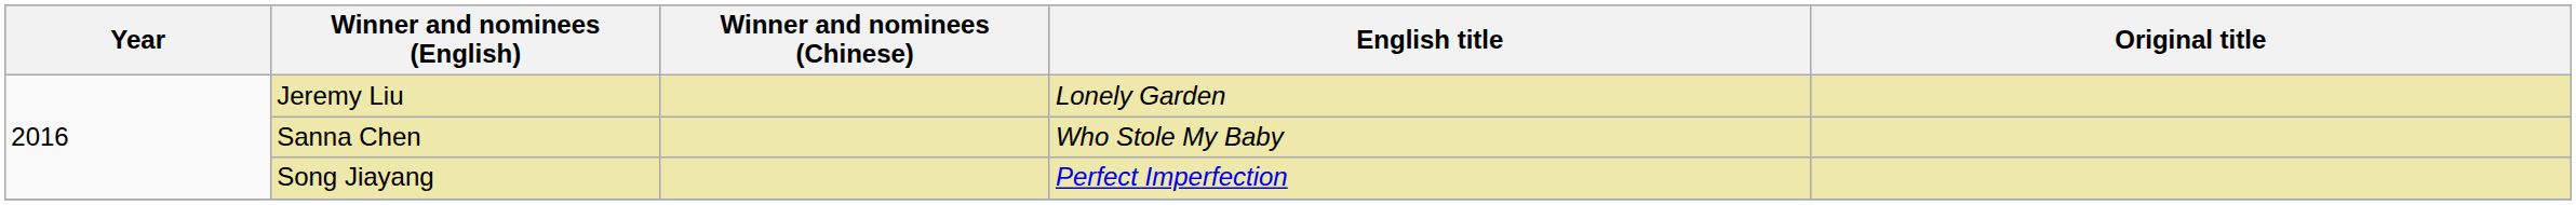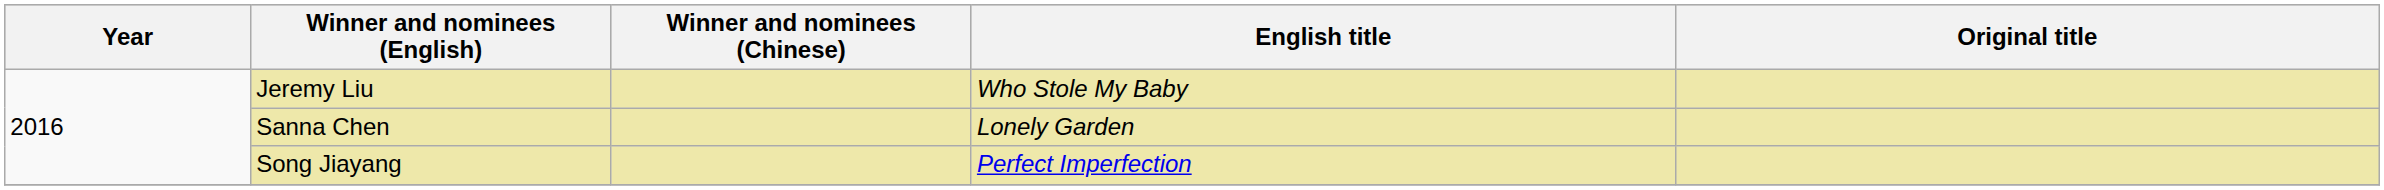 <table class="wikitable" style="width:100%;">
 <tr style="background:#bebebe">
 <th width="100"><strong>Year</strong></th>
 <th width="150"><strong>Winner and nominees<br>(English)</strong></th>
 <th width="150"><strong>Winner and nominees<br>(Chinese)</strong></th>
 <th width="300"><strong>English title</strong></th>
 <th width="300"><strong>Original title</strong></th>
 </tr>
 <tr>
 <td rowspan="3">2016</td>
 <td style="background:#EEE8AA;">Jeremy Liu</td>
 <td style="background:#EEE8AA;"></td>
-<td style="background:#EEE8AA;"><em>Lonely Garden</em></td>
+<td style="background:#EEE8AA;"><em>Who Stole My Baby</em></td>
 <td style="background:#EEE8AA;"></td>
 </tr>
 <tr>
 <td style="background:#EEE8AA;">Sanna Chen</td>
 <td style="background:#EEE8AA;"></td>
-<td style="background:#EEE8AA;"><em>Who Stole My Baby</em></td>
+<td style="background:#EEE8AA;"><em>Lonely Garden</em></td>
 <td style="background:#EEE8AA;"></td>
 </tr>
 <tr>
 <td style="background:#EEE8AA;">Song Jiayang</td>
 <td style="background:#EEE8AA;"></td>
 <td style="background:#EEE8AA;"><em><a href='#'>Perfect Imperfection</a></em></td>
 <td style="background:#EEE8AA;"></td>
 </tr>
 <tr>
 </tr>
 </table>
